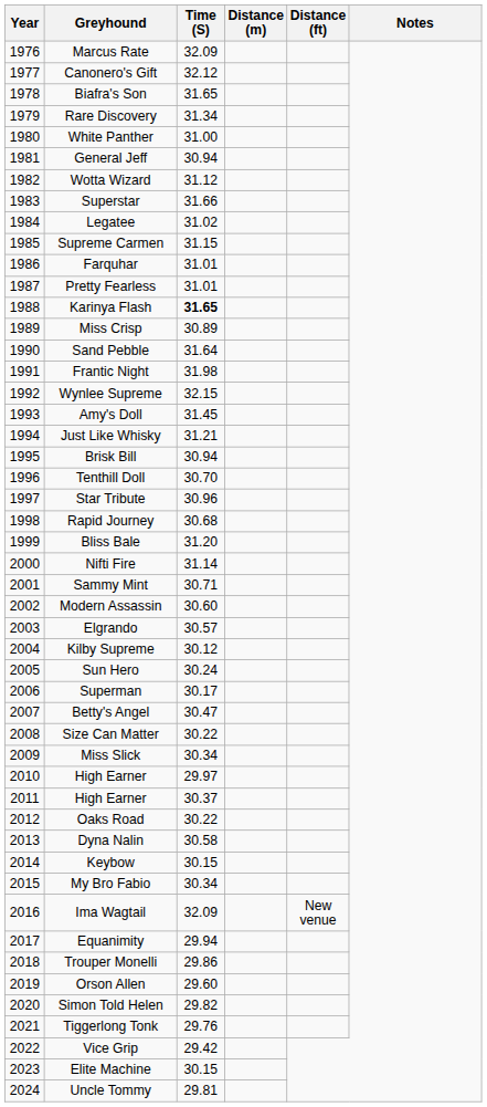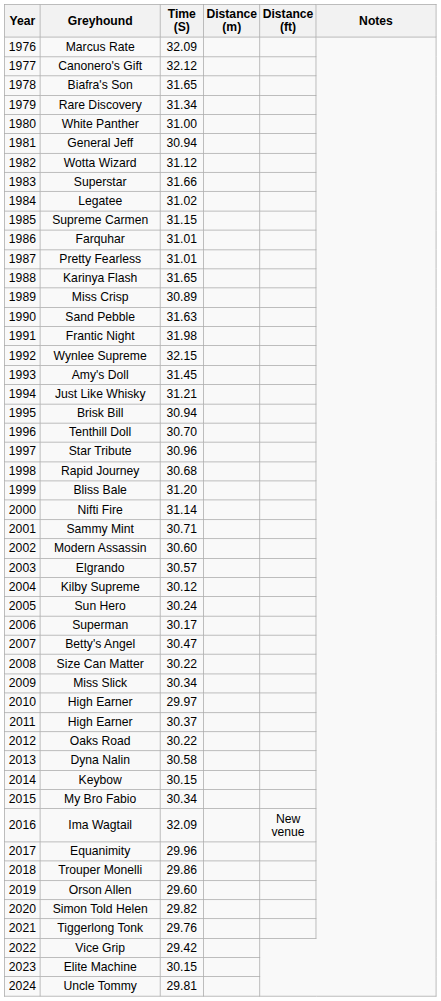 <table class="wikitable collapsible collapsed" style=text-align:center>
 <tr>
 <th width=40>Year</th>
 <th width=150>Greyhound</th>
 <th width=50>Time (S)</th>
 <th width=50>Distance (m)</th>
 <th width=50>Distance (ft)</th>
 <th width=150>Notes</th>
 </tr>
 <tr>
 <td>1976</td>
 <td>Marcus Rate</td>
 <td>32.09</td>
 <td></td>
 <td></td>
 </tr>
 <tr>
 <td>1977</td>
 <td>Canonero's Gift</td>
 <td>32.12</td>
 <td></td>
 <td></td>
 </tr>
 <tr>
 <td>1978</td>
 <td>Biafra's Son</td>
 <td>31.65</td>
 <td></td>
 <td></td>
 </tr>
 <tr>
 <td>1979</td>
 <td>Rare Discovery</td>
 <td>31.34</td>
 <td></td>
 <td></td>
 </tr>
 <tr>
 <td>1980</td>
 <td>White Panther</td>
 <td>31.00</td>
 <td></td>
 <td></td>
 </tr>
 <tr>
 <td>1981</td>
 <td>General Jeff</td>
 <td>30.94</td>
 <td></td>
 <td></td>
 </tr>
 <tr>
 <td>1982</td>
 <td>Wotta Wizard</td>
 <td>31.12</td>
 <td></td>
 <td></td>
 </tr>
 <tr>
 <td>1983</td>
 <td>Superstar</td>
 <td>31.66</td>
 <td></td>
 <td></td>
 </tr>
 <tr>
 <td>1984</td>
 <td>Legatee</td>
 <td>31.02</td>
 <td></td>
 <td></td>
 </tr>
 <tr>
 <td>1985</td>
 <td>Supreme Carmen</td>
 <td>31.15</td>
 <td></td>
 <td></td>
 </tr>
 <tr>
 <td>1986</td>
 <td>Farquhar</td>
 <td>31.01</td>
 <td></td>
 <td></td>
 </tr>
 <tr>
 <td>1987</td>
 <td>Pretty Fearless</td>
 <td>31.01</td>
 <td></td>
 <td></td>
 </tr>
 <tr>
 <td>1988</td>
 <td>Karinya Flash</td>
-<td><strong>31.65</strong></td>
+<td>31.65</td>
 <td></td>
 <td></td>
 </tr>
 <tr>
 <td>1989</td>
 <td>Miss Crisp</td>
 <td>30.89</td>
 <td></td>
 <td></td>
 </tr>
 <tr>
 <td>1990</td>
 <td>Sand Pebble</td>
-<td>31.64</td>
+<td>31.63</td>
 <td></td>
 <td></td>
 </tr>
 <tr>
 <td>1991</td>
 <td>Frantic Night</td>
 <td>31.98</td>
 <td></td>
 <td></td>
 </tr>
 <tr>
 <td>1992</td>
 <td>Wynlee Supreme</td>
 <td>32.15</td>
 <td></td>
 <td></td>
 </tr>
 <tr>
 <td>1993</td>
 <td>Amy's Doll</td>
 <td>31.45</td>
 <td></td>
 <td></td>
 </tr>
 <tr>
 <td>1994</td>
 <td>Just Like Whisky</td>
 <td>31.21</td>
 <td></td>
 <td></td>
 </tr>
 <tr>
 <td>1995</td>
 <td>Brisk Bill</td>
 <td>30.94</td>
 <td></td>
 <td></td>
 </tr>
 <tr>
 <td>1996</td>
 <td>Tenthill Doll</td>
 <td>30.70</td>
 <td></td>
 <td></td>
 </tr>
 <tr>
 <td>1997</td>
 <td>Star Tribute</td>
 <td>30.96</td>
 <td></td>
 <td></td>
 </tr>
 <tr>
 <td>1998</td>
 <td>Rapid Journey</td>
 <td>30.68</td>
 <td></td>
 <td></td>
 </tr>
 <tr>
 <td>1999</td>
 <td>Bliss Bale</td>
 <td>31.20</td>
 <td></td>
 <td></td>
 </tr>
 <tr>
 <td>2000</td>
 <td>Nifti Fire</td>
 <td>31.14</td>
 <td></td>
 <td></td>
 </tr>
 <tr>
 <td>2001</td>
 <td>Sammy Mint</td>
 <td>30.71</td>
 <td></td>
 <td></td>
 </tr>
 <tr>
 <td>2002</td>
 <td>Modern Assassin</td>
 <td>30.60</td>
 <td></td>
 <td></td>
 </tr>
 <tr>
 <td>2003</td>
 <td>Elgrando</td>
 <td>30.57</td>
 <td></td>
 <td></td>
 </tr>
 <tr>
 <td>2004</td>
 <td>Kilby Supreme</td>
 <td>30.12</td>
 <td></td>
 <td></td>
 </tr>
 <tr>
 <td>2005</td>
 <td>Sun Hero</td>
 <td>30.24</td>
 <td></td>
 <td></td>
 </tr>
 <tr>
 <td>2006</td>
 <td>Superman</td>
 <td>30.17</td>
 <td></td>
 <td></td>
 </tr>
 <tr>
 <td>2007</td>
 <td>Betty's Angel</td>
 <td>30.47</td>
 <td></td>
 <td></td>
 </tr>
 <tr>
 <td>2008</td>
 <td>Size Can Matter</td>
 <td>30.22</td>
 <td></td>
 <td></td>
 </tr>
 <tr>
 <td>2009</td>
 <td>Miss Slick</td>
 <td>30.34</td>
 <td></td>
 <td></td>
 </tr>
 <tr>
 <td>2010</td>
 <td>High Earner</td>
 <td>29.97</td>
 <td></td>
 <td></td>
 </tr>
 <tr>
 <td>2011</td>
 <td>High Earner</td>
 <td>30.37</td>
 <td></td>
 <td></td>
 </tr>
 <tr>
 <td>2012</td>
 <td>Oaks Road</td>
 <td>30.22</td>
 <td></td>
 <td></td>
 </tr>
 <tr>
 <td>2013</td>
 <td>Dyna Nalin</td>
 <td>30.58</td>
 <td></td>
 <td></td>
 </tr>
 <tr>
 <td>2014</td>
 <td>Keybow</td>
 <td>30.15</td>
 <td></td>
 <td></td>
 </tr>
 <tr>
 <td>2015</td>
 <td>My Bro Fabio</td>
 <td>30.34</td>
 <td></td>
 <td></td>
 </tr>
 <tr>
 <td>2016</td>
 <td>Ima Wagtail</td>
 <td>32.09</td>
 <td></td>
 <td>New venue</td>
 </tr>
 <tr>
 <td>2017</td>
 <td>Equanimity</td>
-<td>29.94</td>
+<td>29.96</td>
 <td></td>
 <td></td>
 </tr>
 <tr>
 <td>2018</td>
 <td>Trouper Monelli</td>
 <td>29.86</td>
 <td></td>
 <td></td>
 </tr>
 <tr>
 <td>2019</td>
 <td>Orson Allen</td>
 <td>29.60</td>
 <td></td>
 <td></td>
 </tr>
 <tr>
 <td>2020</td>
 <td>Simon Told Helen</td>
 <td>29.82</td>
 <td></td>
 <td></td>
 </tr>
 <tr>
 <td>2021</td>
 <td>Tiggerlong Tonk</td>
 <td>29.76</td>
 <td></td>
 <td></td>
 </tr>
 <tr>
 <td>2022</td>
 <td>Vice Grip</td>
 <td>29.42</td>
 <td></td>
 </tr>
 <tr>
 <td>2023</td>
 <td>Elite Machine</td>
 <td>30.15</td>
 <td></td>
 </tr>
 <tr>
 <td>2024</td>
 <td>Uncle Tommy</td>
 <td>29.81</td>
 <td></td>
 </tr>
 </table>
